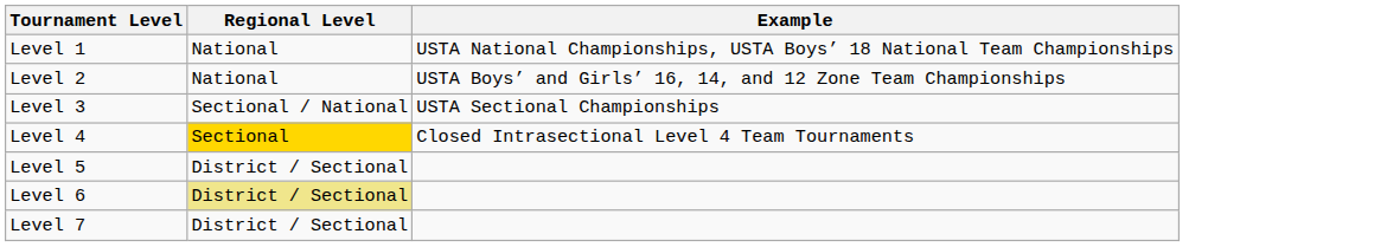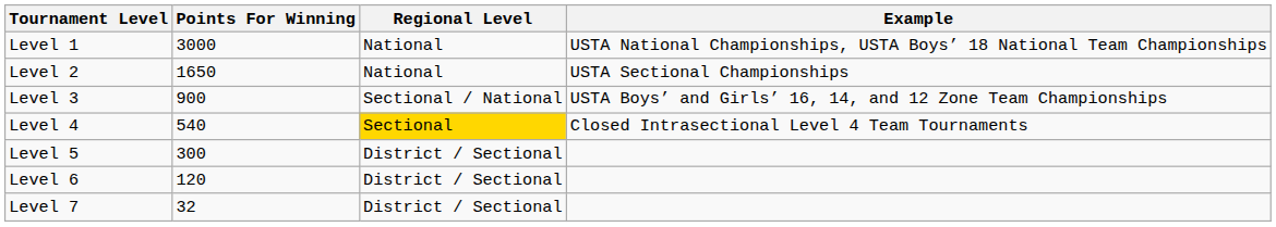 <table class="wikitable">
 <tr>
 <th>Tournament Level</th>
+<th>Points For Winning</th>
 <th>Regional Level</th>
 <th>Example</th>
 </tr>
 <tr>
 <td>Level 1</td>
+<td>3000</td>
 <td>National</td>
 <td>USTA National Championships, USTA Boys’ 18 National Team Championships</td>
 </tr>
 <tr>
 <td>Level 2</td>
+<td>1650</td>
 <td>National</td>
+<td>USTA Sectional Championships</td>
+</tr>
+<tr>
+<td>Level 3</td>
+<td>900</td>
+<td>Sectional / National</td>
 <td>USTA Boys’ and Girls’ 16, 14, and 12 Zone Team Championships</td>
 </tr>
 <tr>
-<td>Level 3</td>
-<td>Sectional / National</td>
-<td>USTA Sectional Championships</td>
-</tr>
-<tr>
 <td>Level 4</td>
+<td>540</td>
 <td style="background: gold;">Sectional</td>
 <td>Closed Intrasectional Level 4 Team Tournaments</td>
 </tr>
 <tr>
 <td>Level 5</td>
+<td>300</td>
 <td>District / Sectional</td>
 <td></td>
 </tr>
 <tr>
 <td>Level 6</td>
-<td style="background: khaki;">District / Sectional</td>
+<td>120</td>
+<td>District / Sectional</td>
 <td></td>
 </tr>
 <tr>
 <td>Level 7</td>
+<td>32</td>
 <td>District / Sectional</td>
 <td></td>
 </tr>
 </table>
